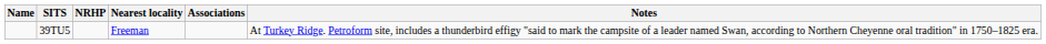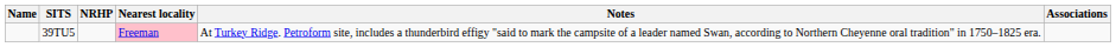 <table class="wikitable sortable">
 <tr>
 <th scope="col">Name</th>
 <th scope="col">SITS</th>
 <th scope="col">NRHP</th>
 <th scope="col">Nearest locality</th>
+<th scope="col" class="unsortable">Notes</th>
 <th scope="col">Associations</th>
-<th scope="col" class="unsortable">Notes</th>
 </tr>
 <tr>
 <td></td>
 <td>39TU5</td>
 <td></td>
-<td><a href='#'>Freeman</a></td>
+<td style="background: pink;"><a href='#'>Freeman</a></td>
+<td>At <a href='#'>Turkey Ridge</a>. <a href='#'>Petroform</a> site, includes a thunderbird effigy "said to mark the campsite of a leader named Swan, according to Northern Cheyenne oral tradition" in 1750–1825 era.</td>
 <td></td>
-<td>At <a href='#'>Turkey Ridge</a>. <a href='#'>Petroform</a> site, includes a thunderbird effigy "said to mark the campsite of a leader named Swan, according to Northern Cheyenne oral tradition" in 1750–1825 era.</td>
 </tr>
 </table>
